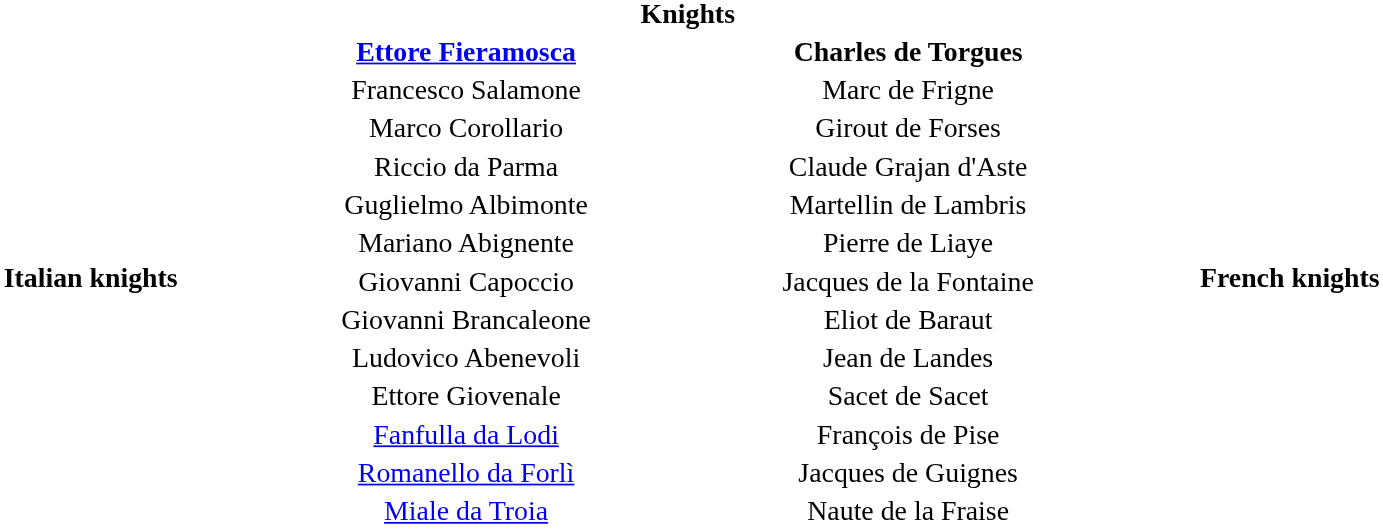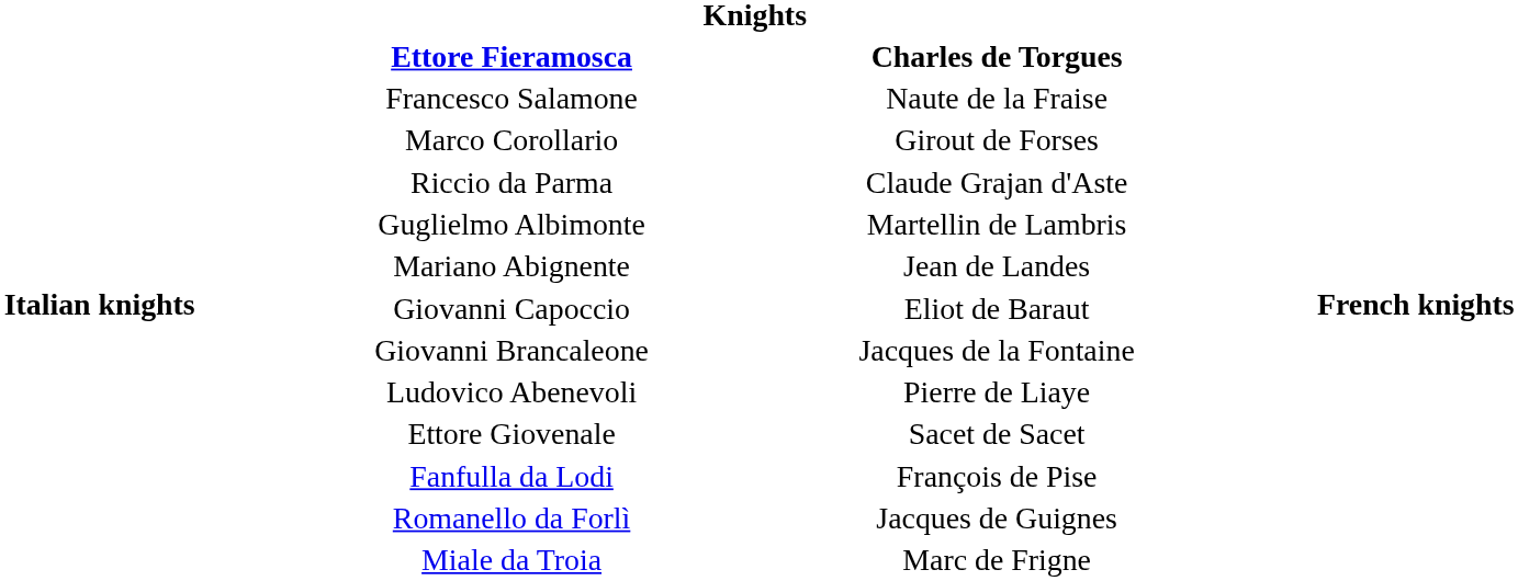 <table style="width:69%; clear:center; float:center; margin:auto; text-align:center;">
 <tr>
 <td rowspan=23><br><strong>Italian knights</strong></td>
 <td colspan=2><strong>Knights</strong></td>
 <td rowspan=23><br><strong>French knights</strong></td>
 </tr>
 <tr>
 <td><strong><a href='#'>Ettore Fieramosca</a></strong></td>
 <td><strong>Charles de Torgues</strong></td>
 </tr>
 <tr>
 <td>Francesco Salamone</td>
-<td>Marc de Frigne</td>
+<td>Naute de la Fraise</td>
 </tr>
 <tr>
 <td>Marco Corollario</td>
 <td>Girout de Forses</td>
 </tr>
 <tr>
 <td>Riccio da Parma</td>
 <td>Claude Grajan d'Aste</td>
 </tr>
 <tr>
 <td>Guglielmo Albimonte</td>
 <td>Martellin de Lambris</td>
 </tr>
 <tr>
 <td>Mariano Abignente</td>
-<td>Pierre de Liaye</td>
+<td>Jean de Landes</td>
 </tr>
 <tr>
 <td>Giovanni Capoccio</td>
+<td>Eliot de Baraut</td>
+</tr>
+<tr>
+<td>Giovanni Brancaleone</td>
 <td>Jacques de la Fontaine</td>
 </tr>
 <tr>
-<td>Giovanni Brancaleone</td>
-<td>Eliot de Baraut</td>
-</tr>
-<tr>
 <td>Ludovico Abenevoli</td>
-<td>Jean de Landes</td>
+<td>Pierre de Liaye</td>
 </tr>
 <tr>
 <td>Ettore Giovenale</td>
 <td>Sacet de Sacet</td>
 </tr>
 <tr>
 <td><a href='#'>Fanfulla da Lodi</a></td>
 <td>François de Pise</td>
 </tr>
 <tr>
 <td><a href='#'>Romanello da Forlì</a></td>
 <td>Jacques de Guignes</td>
 </tr>
 <tr>
 <td><a href='#'>Miale da Troia</a></td>
-<td>Naute de la Fraise</td>
+<td>Marc de Frigne</td>
 </tr>
 </table>
